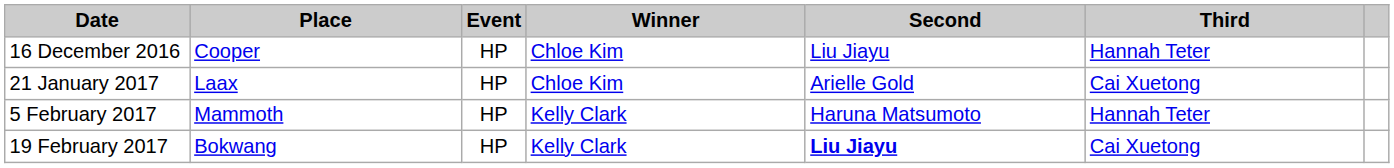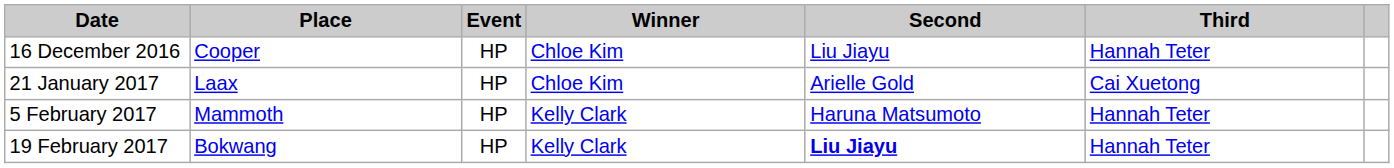 <table class="wikitable plainrowheaders" style="background:#fff; font-size:86%; border:grey solid 1px; border-collapse:collapse;">
 <tr style="background:#ccc; text-align:center;">
 <th scope="col" style="background:#ccc; width:120px;">Date</th>
 <th scope="col" style="background:#ccc; width:180px;">Place</th>
 <th scope="col" style="background:#ccc; width:15px;">Event</th>
 <th scope="col" style="background:#ccc; width:185px;">Winner</th>
 <th scope="col" style="background:#ccc; width:185px;">Second</th>
 <th scope="col" style="background:#ccc; width:185px;">Third</th>
 <th scope="col" style="background:#ccc; width:10px;"></th>
 </tr>
 <tr>
 <td>16 December 2016</td>
 <td> <a href='#'>Cooper</a></td>
 <td align=center>HP</td>
 <td> <a href='#'>Chloe Kim</a></td>
 <td> <a href='#'>Liu Jiayu</a></td>
 <td> <a href='#'>Hannah Teter</a></td>
 <td></td>
 </tr>
 <tr>
 <td>21 January 2017</td>
 <td> <a href='#'>Laax</a></td>
 <td align=center>HP</td>
 <td> <a href='#'>Chloe Kim</a></td>
 <td> <a href='#'>Arielle Gold</a></td>
 <td> <a href='#'>Cai Xuetong</a></td>
 <td></td>
 </tr>
 <tr>
 <td>5 February 2017</td>
 <td> <a href='#'>Mammoth</a></td>
 <td align=center>HP</td>
 <td> <a href='#'>Kelly Clark</a></td>
 <td> <a href='#'>Haruna Matsumoto</a></td>
 <td> <a href='#'>Hannah Teter</a></td>
 <td></td>
 </tr>
 <tr>
 <td>19 February 2017</td>
 <td> <a href='#'>Bokwang</a></td>
 <td align=center>HP</td>
 <td> <a href='#'>Kelly Clark</a></td>
 <td><strong> <a href='#'>Liu Jiayu</a></strong></td>
-<td> <a href='#'>Cai Xuetong</a></td>
+<td> <a href='#'>Hannah Teter</a></td>
 <td></td>
 </tr>
 </table>
